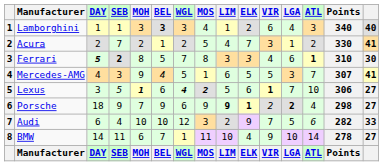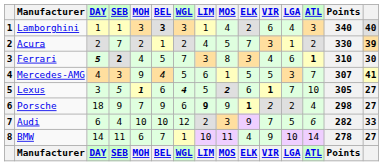 <table class="wikitable" style="font-size:85%; text-align:center">
 <tr style="background:#f9f9f9; vertical-align:top;">
 <th valign=middle></th>
 <th valign=middle>Manufacturer</th>
 <td style="background:#ccffcc;"><strong><a href='#'>DAY</a></strong></td>
 <td style="background:#ccffcc;"><strong><a href='#'>SEB</a></strong></td>
 <th><a href='#'>MOH</a></th>
 <th><a href='#'>BEL</a></th>
 <td style="background:#ccffcc;"><strong><a href='#'>WGL</a></strong></td>
+<th><a href='#'>LIM</a></th>
 <th><a href='#'>MOS</a></th>
-<th><a href='#'>LIM</a></th>
 <th><a href='#'>ELK</a></th>
 <th><a href='#'>VIR</a></th>
 <th><a href='#'>LGA</a></th>
 <td style="background:#ccffcc;"><strong><a href='#'>ATL</a></strong></td>
 <th valign=middle>Points</th>
 <th valign=middle></th>
 </tr>
 <tr>
 <th>1</th>
 <td align=left><a href='#'>Lamborghini</a></td>
 <td style="background:#ffffbf;">1</td>
 <td style="background:#ffffbf;">1</td>
 <td style="background:#ffdf9f;">3</td>
 <td style="background:#dfdfdf;"><strong>3</strong></td>
 <td style="background:#ffdf9f;">3</td>
+<td style="background:#ffffbf;">1</td>
 <td style="background:#dfffdf;">4</td>
-<td style="background:#ffffbf;">1</td>
 <td style="background:#dfdfdf;">2</td>
 <td style="background:#dfffdf;">6</td>
 <td style="background:#dfffdf;">4</td>
 <td style="background:#ffdf9f;">3</td>
 <th>340</th>
 <th style="background:#dfdfdf;">40</th>
 </tr>
 <tr>
 <th>2</th>
 <td align=left><a href='#'>Acura</a></td>
 <td style="background:#dfdfdf;">2</td>
 <td style="background:#dfffdf;">7</td>
 <td style="background:#dfdfdf;">2</td>
 <td style="background:#ffffbf;">1</td>
 <td style="background:#dfdfdf;">2</td>
+<td style="background:#dfffdf;">4</td>
 <td style="background:#dfffdf;">5</td>
-<td style="background:#dfffdf;">4</td>
 <td style="background:#dfffdf;">7</td>
 <td style="background:#ffdf9f;">3</td>
 <td style="background:#ffffbf;">1</td>
 <td style="background:#dfdfdf;">2</td>
 <th>330</th>
-<th style="background:#ffdf9f;">41</th>
+<th style="background:#ffdf9f;">39</th>
 </tr>
 <tr>
 <th>3</th>
 <td align=left><a href='#'>Ferrari</a></td>
 <td style="background:#dfffdf;"><strong><em>5</em></strong></td>
 <td style="background:#dfdfdf;"><strong>2</strong></td>
-<td style="background:#dfffdf;">8</td>
+<td style="background:#dfffdf;">4</td>
 <td style="background:#dfffdf;">5</td>
 <td style="background:#dfffdf;">7</td>
+<td style="background:#ffdf9f;">3</td>
 <td style="background:#dfffdf;">8</td>
-<td style="background:#ffdf9f;">3</td>
 <td style="background:#ffdf9f;"><em>3</em></td>
 <td style="background:#dfffdf;">4</td>
 <td style="background:#dfffdf;">6</td>
 <td style="background:#ffffbf;"><strong>1</strong></td>
 <th>310</th>
 <th>30</th>
 </tr>
 <tr>
 <th>4</th>
 <td align=left><a href='#'>Mercedes-AMG</a></td>
 <td style="background:#ffdf9f;">4</td>
 <td style="background:#ffdf9f;">3</td>
 <td style="background:#dfffdf;">9</td>
 <td style="background:#ffdf9f;"><em>4</em></td>
 <td style="background:#dfffdf;">5</td>
+<td style="background:#dfffdf;">6</td>
 <td style="background:#ffffbf;">1</td>
-<td style="background:#dfffdf;">6</td>
 <td style="background:#dfffdf;">5</td>
 <td style="background:#dfffdf;">5</td>
 <td style="background:#ffdf9f;">3</td>
 <td style="background:#dfffdf;">7</td>
 <th>307</th>
 <th style="background:#ffffbf;">41</th>
 </tr>
 <tr>
 <th>5</th>
 <td align=left><a href='#'>Lexus</a></td>
 <td style="background:#dfffdf;">3</td>
 <td style="background:#dfffdf;"><em>5</em></td>
 <td style="background:#ffffbf;"><strong><em>1</em></strong></td>
 <td style="background:#dfffdf;">6</td>
 <td style="background:#dfffdf;"><strong><em>4</em></strong></td>
+<td style="background:#dfffdf;">5</td>
 <td style="background:#dfdfdf;"><strong><em>2</em></strong></td>
-<td style="background:#dfffdf;">5</td>
 <td style="background:#dfffdf;">6</td>
 <td style="background:#ffffbf;"><strong>1</strong></td>
 <td style="background:#dfffdf;">7</td>
 <td style="background:#dfffdf;">10</td>
-<th>306</th>
+<th>305</th>
 <th>27</th>
 </tr>
 <tr>
 <th>6</th>
 <td align=left><a href='#'>Porsche</a></td>
 <td style="background:#dfffdf;">18</td>
 <td style="background:#dfffdf;">9</td>
 <td style="background:#dfffdf;">7</td>
 <td style="background:#dfffdf;">9</td>
 <td style="background:#dfffdf;">6</td>
+<td style="background:#dfffdf;"><strong>9</strong></td>
 <td style="background:#dfffdf;">9</td>
-<td style="background:#dfffdf;"><strong>9</strong></td>
 <td style="background:#ffffbf;"><strong>1</strong></td>
 <td style="background:#dfdfdf;"><em>2</em></td>
-<td style="background:#dfdfdf;"><strong>2</strong></td>
+<td style="background:#dfdfdf;">2</td>
 <td style="background:#dfffdf;">4</td>
 <th>298</th>
 <th>27</th>
 </tr>
 <tr>
 <th>7</th>
 <td align=left><a href='#'>Audi</a></td>
 <td style="background:#dfffdf;">6</td>
 <td style="background:#dfffdf;">4</td>
 <td style="background:#dfffdf;">10</td>
 <td style="background:#dfffdf;">10</td>
 <td style="background:#dfffdf;">12</td>
+<td style="background:#dfdfdf;">2</td>
 <td style="background:#ffdf9f;">3</td>
-<td style="background:#dfdfdf;">2</td>
 <td style="background:#efcfff;">9</td>
 <td style="background:#dfffdf;">7</td>
 <td style="background:#dfffdf;">5</td>
 <td style="background:#dfffdf;"><em>6</em></td>
 <th>282</th>
 <th>33</th>
 </tr>
 <tr>
 <th>8</th>
 <td align=left><a href='#'>BMW</a></td>
 <td style="background:#dfffdf;">14</td>
 <td style="background:#dfffdf;">11</td>
 <td style="background:#dfffdf;">6</td>
 <td style="background:#dfffdf;">7</td>
 <td style="background:#ffffbf;">1</td>
+<td style="background:#efcfff;">10</td>
 <td style="background:#efcfff;">11</td>
-<td style="background:#efcfff;">10</td>
 <td style="background:#dfffdf;">4</td>
 <td style="background:#dfffdf;">9</td>
 <td style="background:#efcfff;">10</td>
 <td style="background:#efcfff;">14</td>
 <th>278</th>
 <th>27</th>
 </tr>
 <tr valign="top">
 <th valign=middle></th>
 <th valign=middle>Manufacturer</th>
 <td style="background:#ccffcc;"><strong><a href='#'>DAY</a></strong></td>
 <td style="background:#ccffcc;"><strong><a href='#'>SEB</a></strong></td>
 <th><a href='#'>MOH</a></th>
 <th><a href='#'>BEL</a></th>
 <td style="background:#ccffcc;"><strong><a href='#'>WGL</a></strong></td>
+<th><a href='#'>LIM</a></th>
 <th><a href='#'>MOS</a></th>
-<th><a href='#'>LIM</a></th>
 <th><a href='#'>ELK</a></th>
 <th><a href='#'>VIR</a></th>
 <th><a href='#'>LGA</a></th>
 <td style="background:#ccffcc;"><strong><a href='#'>ATL</a></strong></td>
 <th valign=middle>Points</th>
 <th valign=middle></th>
 </tr>
 </table>
